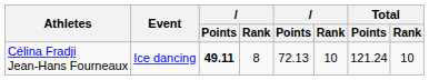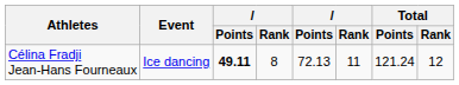 <table class="wikitable" style="font-size:90%">
 <tr>
 <th rowspan="2">Athletes</th>
 <th rowspan="2">Event</th>
 <th colspan="2">/</th>
 <th colspan="2">/</th>
 <th colspan="2">Total</th>
 </tr>
 <tr style="font-size:95%">
 <th>Points</th>
 <th>Rank</th>
 <th>Points</th>
 <th>Rank</th>
 <th>Points</th>
 <th>Rank</th>
 </tr>
 <tr align=center>
 <td align=left><a href='#'>Célina Fradji</a><br>Jean-Hans Fourneaux</td>
 <td align=left><a href='#'>Ice dancing</a></td>
 <td><strong>49.11</strong></td>
 <td>8</td>
 <td>72.13</td>
-<td>10</td>
+<td>11</td>
 <td>121.24</td>
-<td>10</td>
+<td>12</td>
 </tr>
 </table>
